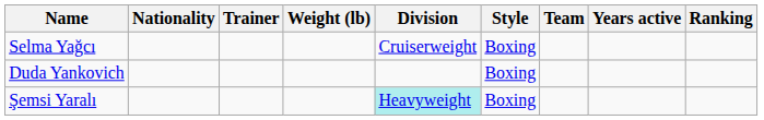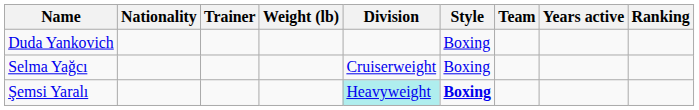 <table class="wikitable sortable">
 <tr>
 <th><strong>Name</strong></th>
 <th><strong>Nationality</strong></th>
 <th><strong>Trainer</strong></th>
 <th><strong>Weight (lb)</strong></th>
 <th><strong>Division</strong></th>
 <th><strong>Style</strong></th>
 <th><strong>Team</strong></th>
 <th><strong>Years active</strong></th>
 <th><strong>Ranking</strong></th>
 </tr>
 <tr>
+<td><a href='#'>Duda Yankovich</a></td>
+<td></td>
+<td></td>
+<td></td>
+<td></td>
+<td><a href='#'>Boxing</a></td>
+<td></td>
+<td></td>
+<td></td>
+</tr>
+<tr>
 <td><a href='#'>Selma Yağcı</a></td>
 <td></td>
 <td></td>
 <td></td>
 <td><a href='#'>Cruiserweight</a></td>
 <td><a href='#'>Boxing</a></td>
 <td></td>
 <td></td>
 <td></td>
 </tr>
 <tr>
-<td><a href='#'>Duda Yankovich</a></td>
-<td></td>
-<td></td>
-<td></td>
-<td></td>
-<td><a href='#'>Boxing</a></td>
-<td></td>
-<td></td>
-<td></td>
-</tr>
-<tr>
 <td><a href='#'>Şemsi Yaralı</a></td>
 <td></td>
 <td></td>
 <td></td>
 <td style="background: paleturquoise;"><a href='#'>Heavyweight</a></td>
-<td><a href='#'>Boxing</a></td>
+<td><strong><a href='#'>Boxing</a></strong></td>
 <td></td>
 <td></td>
 <td></td>
 </tr>
 </table>
